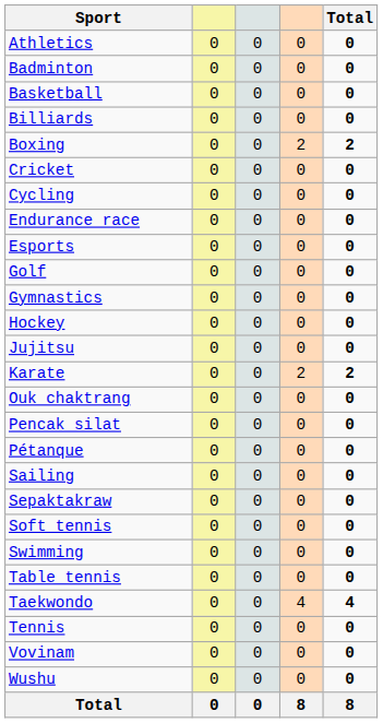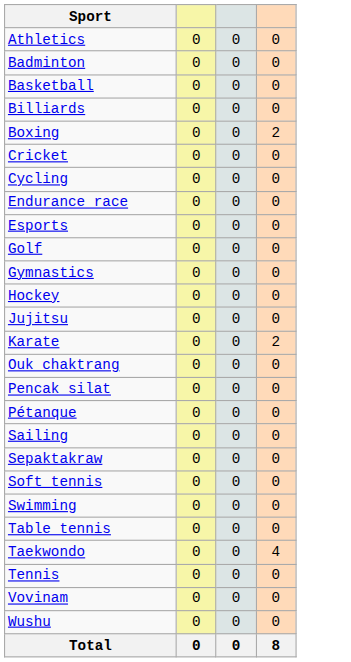 <table class="wikitable sortable" style="font-size:100%; text-align:center;">
 <tr>
 <th width=150>Sport</th>
 <th scope="col" width=30 style="background:#F7F6A8;"></th>
 <th scope="col" width=30 style="background:#DCE5E5;"></th>
 <th scope="col" width=30 style="background:#FFDAB9;"></th>
-<th width=30>Total</th>
 </tr>
 <tr>
 <td align=left> <a href='#'>Athletics</a></td>
 <td style="background:#F7F6A8;">0</td>
 <td style="background:#DCE5E5;">0</td>
 <td style="background:#FFDAB9;">0</td>
-<td><strong>0</strong></td>
 </tr>
 <tr>
 <td align=left> <a href='#'>Badminton</a></td>
 <td style="background:#F7F6A8;">0</td>
 <td style="background:#DCE5E5;">0</td>
 <td style="background:#FFDAB9;">0</td>
-<td><strong>0</strong></td>
 </tr>
 <tr>
 <td align=left> <a href='#'>Basketball</a></td>
 <td style="background:#F7F6A8;">0</td>
 <td style="background:#DCE5E5;">0</td>
 <td style="background:#FFDAB9;">0</td>
-<td><strong>0</strong></td>
 </tr>
 <tr>
 <td align=left> <a href='#'>Billiards</a></td>
 <td style="background:#F7F6A8;">0</td>
 <td style="background:#DCE5E5;">0</td>
 <td style="background:#FFDAB9;">0</td>
-<td><strong>0</strong></td>
 </tr>
 <tr>
 <td align=left> <a href='#'>Boxing</a></td>
 <td style="background:#F7F6A8;">0</td>
 <td style="background:#DCE5E5;">0</td>
 <td style="background:#FFDAB9;">2</td>
-<td><strong>2</strong></td>
 </tr>
 <tr>
 <td align=left> <a href='#'>Cricket</a></td>
 <td style="background:#F7F6A8;">0</td>
 <td style="background:#DCE5E5;">0</td>
 <td style="background:#FFDAB9;">0</td>
-<td><strong>0</strong></td>
 </tr>
 <tr>
 <td align=left> <a href='#'>Cycling</a></td>
 <td style="background:#F7F6A8;">0</td>
 <td style="background:#DCE5E5;">0</td>
 <td style="background:#FFDAB9;">0</td>
-<td><strong>0</strong></td>
 </tr>
 <tr>
 <td align=left> <a href='#'>Endurance race</a></td>
 <td style="background:#F7F6A8;">0</td>
 <td style="background:#DCE5E5;">0</td>
 <td style="background:#FFDAB9;">0</td>
-<td><strong>0</strong></td>
 </tr>
 <tr>
 <td align=left> <a href='#'>Esports</a></td>
 <td style="background:#F7F6A8;">0</td>
 <td style="background:#DCE5E5;">0</td>
 <td style="background:#FFDAB9;">0</td>
-<td><strong>0</strong></td>
 </tr>
 <tr>
 <td align=left> <a href='#'>Golf</a></td>
 <td style="background:#F7F6A8;">0</td>
 <td style="background:#DCE5E5;">0</td>
 <td style="background:#FFDAB9;">0</td>
-<td><strong>0</strong></td>
 </tr>
 <tr>
 <td align=left> <a href='#'>Gymnastics</a></td>
 <td style="background:#F7F6A8;">0</td>
 <td style="background:#DCE5E5;">0</td>
 <td style="background:#FFDAB9;">0</td>
-<td><strong>0</strong></td>
 </tr>
 <tr>
 <td align=left> <a href='#'>Hockey</a></td>
 <td style="background:#F7F6A8;">0</td>
 <td style="background:#DCE5E5;">0</td>
 <td style="background:#FFDAB9;">0</td>
-<td><strong>0</strong></td>
 </tr>
 <tr>
 <td align=left> <a href='#'>Jujitsu</a></td>
 <td style="background:#F7F6A8;">0</td>
 <td style="background:#DCE5E5;">0</td>
 <td style="background:#FFDAB9;">0</td>
-<td><strong>0</strong></td>
 </tr>
 <tr>
 <td align=left> <a href='#'>Karate</a></td>
 <td style="background:#F7F6A8;">0</td>
 <td style="background:#DCE5E5;">0</td>
 <td style="background:#FFDAB9;">2</td>
-<td><strong>2</strong></td>
 </tr>
 <tr>
 <td align=left> <a href='#'>Ouk chaktrang</a></td>
 <td style="background:#F7F6A8;">0</td>
 <td style="background:#DCE5E5;">0</td>
 <td style="background:#FFDAB9;">0</td>
-<td><strong>0</strong></td>
 </tr>
 <tr>
 <td align=left> <a href='#'>Pencak silat</a></td>
 <td style="background:#F7F6A8;">0</td>
 <td style="background:#DCE5E5;">0</td>
 <td style="background:#FFDAB9;">0</td>
-<td><strong>0</strong></td>
 </tr>
 <tr>
 <td align=left> <a href='#'>Pétanque</a></td>
 <td style="background:#F7F6A8;">0</td>
 <td style="background:#DCE5E5;">0</td>
 <td style="background:#FFDAB9;">0</td>
-<td><strong>0</strong></td>
 </tr>
 <tr>
 <td align=left> <a href='#'>Sailing</a></td>
 <td style="background:#F7F6A8;">0</td>
 <td style="background:#DCE5E5;">0</td>
 <td style="background:#FFDAB9;">0</td>
-<td><strong>0</strong></td>
 </tr>
 <tr>
 <td align=left> <a href='#'>Sepaktakraw</a></td>
 <td style="background:#F7F6A8;">0</td>
 <td style="background:#DCE5E5;">0</td>
 <td style="background:#FFDAB9;">0</td>
-<td><strong>0</strong></td>
 </tr>
 <tr>
 <td align=left> <a href='#'>Soft tennis</a></td>
 <td style="background:#F7F6A8;">0</td>
 <td style="background:#DCE5E5;">0</td>
 <td style="background:#FFDAB9;">0</td>
-<td><strong>0</strong></td>
 </tr>
 <tr>
 <td align=left> <a href='#'>Swimming</a></td>
 <td style="background:#F7F6A8;">0</td>
 <td style="background:#DCE5E5;">0</td>
 <td style="background:#FFDAB9;">0</td>
-<td><strong>0</strong></td>
 </tr>
 <tr>
 <td align=left> <a href='#'>Table tennis</a></td>
 <td style="background:#F7F6A8;">0</td>
 <td style="background:#DCE5E5;">0</td>
 <td style="background:#FFDAB9;">0</td>
-<td><strong>0</strong></td>
 </tr>
 <tr>
 <td align=left> <a href='#'>Taekwondo</a></td>
 <td style="background:#F7F6A8;">0</td>
 <td style="background:#DCE5E5;">0</td>
 <td style="background:#FFDAB9;">4</td>
-<td><strong>4</strong></td>
 </tr>
 <tr>
 <td align=left> <a href='#'>Tennis</a></td>
 <td style="background:#F7F6A8;">0</td>
 <td style="background:#DCE5E5;">0</td>
 <td style="background:#FFDAB9;">0</td>
-<td><strong>0</strong></td>
 </tr>
 <tr>
 <td align=left> <a href='#'>Vovinam</a></td>
 <td style="background:#F7F6A8;">0</td>
 <td style="background:#DCE5E5;">0</td>
 <td style="background:#FFDAB9;">0</td>
-<td><strong>0</strong></td>
 </tr>
 <tr>
 <td align=left> <a href='#'>Wushu</a></td>
 <td style="background:#F7F6A8;">0</td>
 <td style="background:#DCE5E5;">0</td>
 <td style="background:#FFDAB9;">0</td>
-<td><strong>0</strong></td>
 </tr>
 <tr class="sortbottom">
 <th>Total</th>
 <th>0</th>
 <th>0</th>
 <th>8</th>
-<th>8</th>
 </tr>
 </table>
